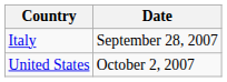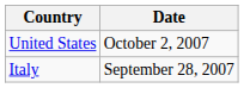 <table class="wikitable">
 <tr>
 <th>Country</th>
 <th>Date</th>
 </tr>
 <tr>
+<td><a href='#'>United States</a></td>
+<td>October 2, 2007</td>
+</tr>
+<tr>
 <td><a href='#'>Italy</a></td>
 <td>September 28, 2007</td>
 </tr>
-<tr>
-<td><a href='#'>United States</a></td>
-<td>October 2, 2007</td>
-</tr>
 </table>
